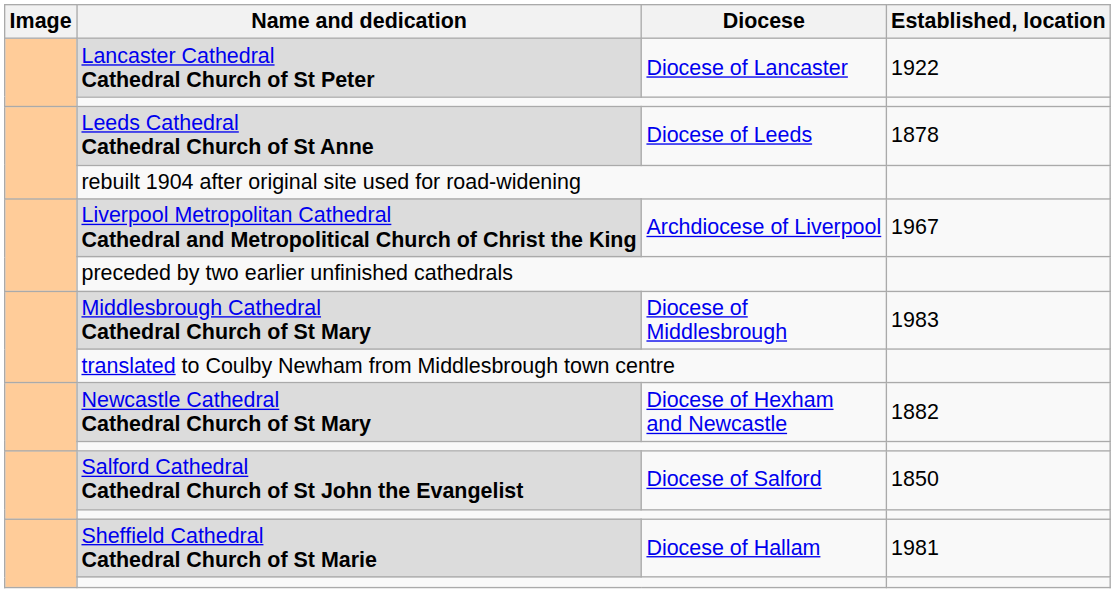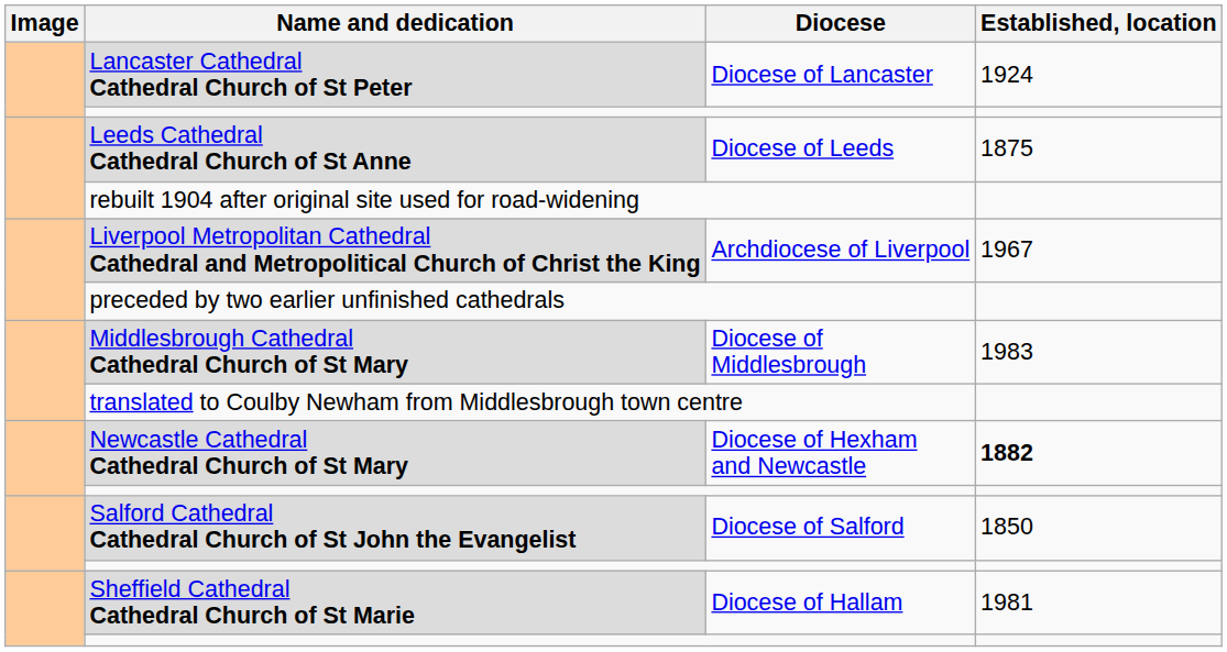 <table class="wikitable">
 <tr>
 <th>Image</th>
 <th>Name and dedication</th>
 <th>Diocese</th>
 <th>Established, location</th>
 </tr>
 <tr>
 <td rowspan="2" bgcolor="#FFCC99" align="center"></td>
 <td bgcolor="Gainsboro"><a href='#'>Lancaster Cathedral</a><br><strong>Cathedral Church of St Peter</strong></td>
 <td><a href='#'>Diocese of Lancaster</a></td>
-<td>1922</td>
+<td>1924</td>
 </tr>
 <tr>
 <td colspan="2"></td>
 <td></td>
 </tr>
 <tr>
 <td rowspan="2" bgcolor="#FFCC99" align="center"></td>
 <td bgcolor="Gainsboro"><a href='#'>Leeds Cathedral</a><br><strong>Cathedral Church of St Anne</strong></td>
 <td><a href='#'>Diocese of Leeds</a></td>
-<td>1878</td>
+<td>1875</td>
 </tr>
 <tr>
 <td colspan="2">rebuilt 1904 after original site used for road-widening</td>
 <td></td>
 </tr>
 <tr>
 <td rowspan="2" bgcolor="#FFCC99" align="center"></td>
 <td bgcolor="Gainsboro"><a href='#'>Liverpool Metropolitan Cathedral</a><br><strong>Cathedral and Metropolitical Church of Christ the King</strong></td>
 <td><a href='#'>Archdiocese of Liverpool</a></td>
 <td>1967</td>
 </tr>
 <tr>
 <td colspan="2">preceded by two earlier unfinished cathedrals</td>
 <td></td>
 </tr>
 <tr>
 <td rowspan="2" bgcolor="#FFCC99" align="center"></td>
 <td bgcolor="Gainsboro"><a href='#'>Middlesbrough Cathedral</a><br><strong>Cathedral Church of St Mary</strong></td>
 <td><a href='#'>Diocese of<br>Middlesbrough</a></td>
 <td>1983</td>
 </tr>
 <tr>
 <td colspan="2"><a href='#'>translated</a> to Coulby Newham from Middlesbrough town centre</td>
 <td></td>
 </tr>
 <tr>
 <td rowspan="2" bgcolor="#FFCC99" align="center"></td>
 <td bgcolor="Gainsboro"><a href='#'>Newcastle Cathedral</a><br><strong>Cathedral Church of St Mary</strong></td>
 <td><a href='#'>Diocese of Hexham<br>and Newcastle</a></td>
-<td>1882</td>
+<td><strong>1882</strong></td>
 </tr>
 <tr>
 <td colspan="2"></td>
 <td></td>
 </tr>
 <tr>
 <td rowspan="2" bgcolor="#FFCC99" align="center"></td>
 <td bgcolor="Gainsboro"><a href='#'>Salford Cathedral</a><br><strong>Cathedral Church of St John the Evangelist</strong></td>
 <td><a href='#'>Diocese of Salford</a></td>
 <td>1850</td>
 </tr>
 <tr>
 <td colspan="2"></td>
 <td></td>
 </tr>
 <tr>
 <td rowspan="2" bgcolor="#FFCC99" align="center"></td>
 <td bgcolor="Gainsboro"><a href='#'>Sheffield Cathedral</a><br><strong>Cathedral Church of St Marie</strong></td>
 <td><a href='#'>Diocese of Hallam</a></td>
 <td>1981</td>
 </tr>
 <tr>
 <td colspan="2"></td>
 <td></td>
 </tr>
 </table>
